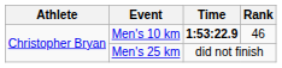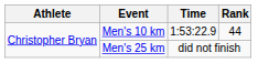 <table class="wikitable" style="font-size:90%;">
 <tr>
 <th>Athlete</th>
 <th>Event</th>
 <th>Time</th>
 <th>Rank</th>
 </tr>
 <tr align=center>
 <td align=left rowspan=2><a href='#'>Christopher Bryan</a></td>
 <td align=left><a href='#'>Men's 10 km</a></td>
-<td><strong>1:53:22.9</strong></td>
-<td>46</td>
+<td>1:53:22.9</td>
+<td>44</td>
 </tr>
 <tr align=center>
 <td align=left><a href='#'>Men's 25 km</a></td>
 <td colspan=2>did not finish</td>
 </tr>
 </table>
